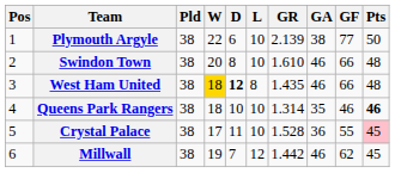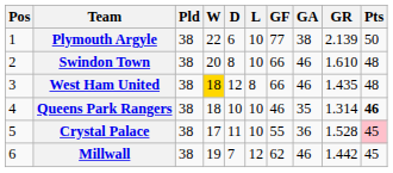 <table class="wikitable sortable">
 <tr>
 <th><abbr>Pos</abbr></th>
 <th align="left">Team</th>
 <th><abbr>Pld</abbr></th>
 <th><abbr>W</abbr></th>
 <th><abbr>D</abbr></th>
 <th><abbr>L</abbr></th>
+<th><abbr>GF</abbr></th>
+<th><abbr>GA</abbr></th>
 <th><abbr>GR</abbr></th>
-<th><abbr>GA</abbr></th>
-<th><abbr>GF</abbr></th>
 <th><abbr>Pts</abbr></th>
 </tr>
 <tr>
 <td>1</td>
 <th align="left"><a href='#'>Plymouth Argyle</a></th>
 <td>38</td>
 <td>22</td>
 <td>6</td>
 <td>10</td>
+<td>77</td>
+<td>38</td>
 <td>2.139</td>
-<td>38</td>
-<td>77</td>
 <td>50</td>
 </tr>
 <tr>
 <td>2</td>
 <th align="left"><a href='#'>Swindon Town</a></th>
 <td>38</td>
 <td>20</td>
 <td>8</td>
 <td>10</td>
+<td>66</td>
+<td>46</td>
 <td>1.610</td>
-<td>46</td>
-<td>66</td>
 <td>48</td>
 </tr>
 <tr>
 <td>3</td>
 <th align="left"><a href='#'>West Ham United</a></th>
 <td>38</td>
 <td style="background: gold;">18</td>
-<td><strong>12</strong></td>
+<td>12</td>
 <td>8</td>
+<td>66</td>
+<td>46</td>
 <td>1.435</td>
-<td>46</td>
-<td>66</td>
 <td>48</td>
 </tr>
 <tr>
 <td>4</td>
 <th align="left"><a href='#'>Queens Park Rangers</a></th>
 <td>38</td>
 <td>18</td>
 <td>10</td>
 <td>10</td>
+<td>46</td>
+<td>35</td>
 <td>1.314</td>
-<td>35</td>
-<td>46</td>
 <td><strong>46</strong></td>
 </tr>
 <tr>
 <td>5</td>
 <th align="left"><a href='#'>Crystal Palace</a></th>
 <td>38</td>
 <td>17</td>
 <td>11</td>
 <td>10</td>
+<td>55</td>
+<td>36</td>
 <td>1.528</td>
-<td>36</td>
-<td>55</td>
 <td style="background: pink;">45</td>
 </tr>
 <tr>
 <td>6</td>
 <th align="left"><a href='#'>Millwall</a></th>
 <td>38</td>
 <td>19</td>
 <td>7</td>
 <td>12</td>
+<td>62</td>
+<td>46</td>
 <td>1.442</td>
-<td>46</td>
-<td>62</td>
 <td>45</td>
 </tr>
 </table>
